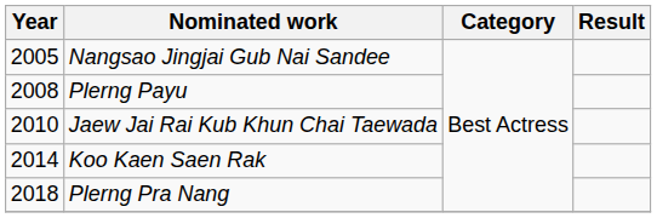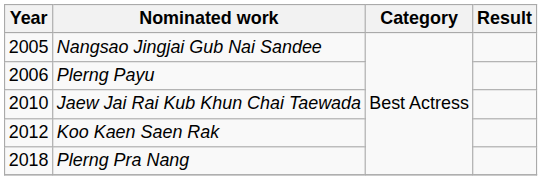 <table class="wikitable">
 <tr>
 <th>Year</th>
 <th>Nominated work</th>
 <th>Category</th>
 <th>Result</th>
 </tr>
 <tr>
 <td rowspan = "1" align = "center">2005</td>
 <td><em>Nangsao Jingjai Gub Nai Sandee</em></td>
 <td rowspan="5">Best Actress</td>
 <td></td>
 </tr>
 <tr>
-<td rowspan = "1" align = "center">2008</td>
+<td rowspan = "1" align = "center">2006</td>
 <td><em>Plerng Payu</em></td>
 <td></td>
 </tr>
 <tr>
 <td rowspan = "1" align = "center">2010</td>
 <td><em>Jaew Jai Rai Kub Khun Chai Taewada</em></td>
 <td></td>
 </tr>
 <tr>
-<td rowspan = "1" align = "center">2014</td>
+<td rowspan = "1" align = "center">2012</td>
 <td><em>Koo Kaen Saen Rak</em></td>
 <td></td>
 </tr>
 <tr>
 <td rowspan = "1" align = "center">2018</td>
 <td><em>Plerng Pra Nang</em></td>
 <td></td>
 </tr>
 <tr>
 </tr>
 </table>
